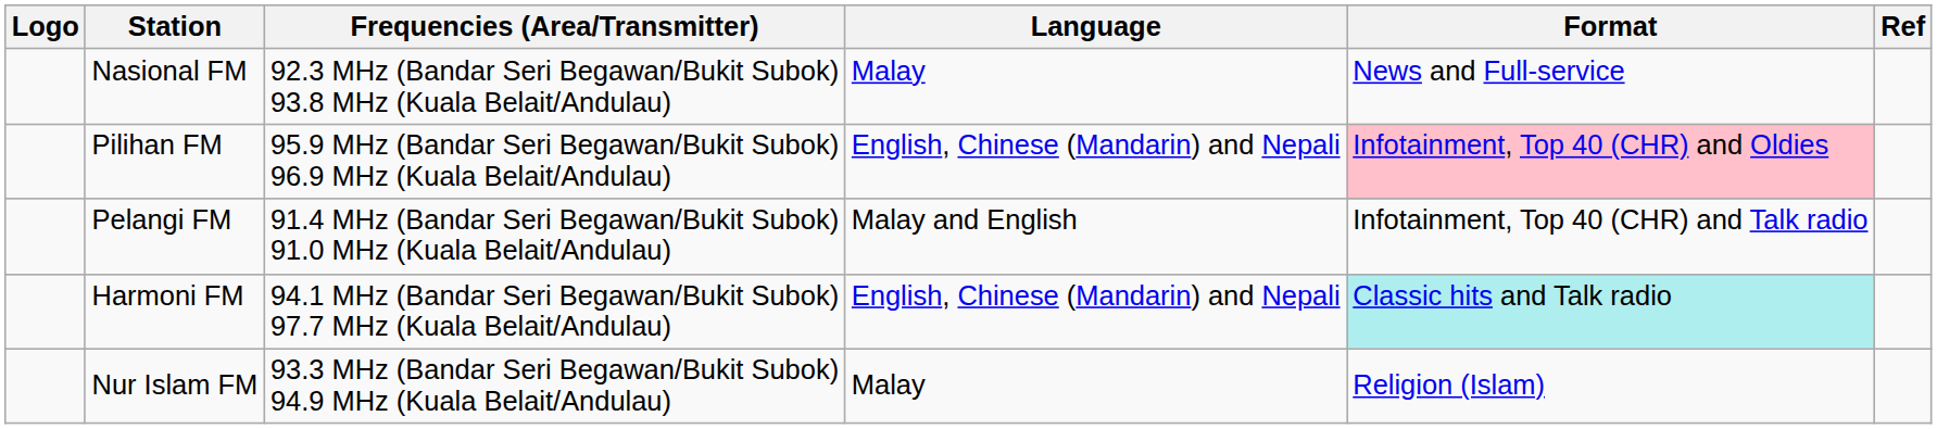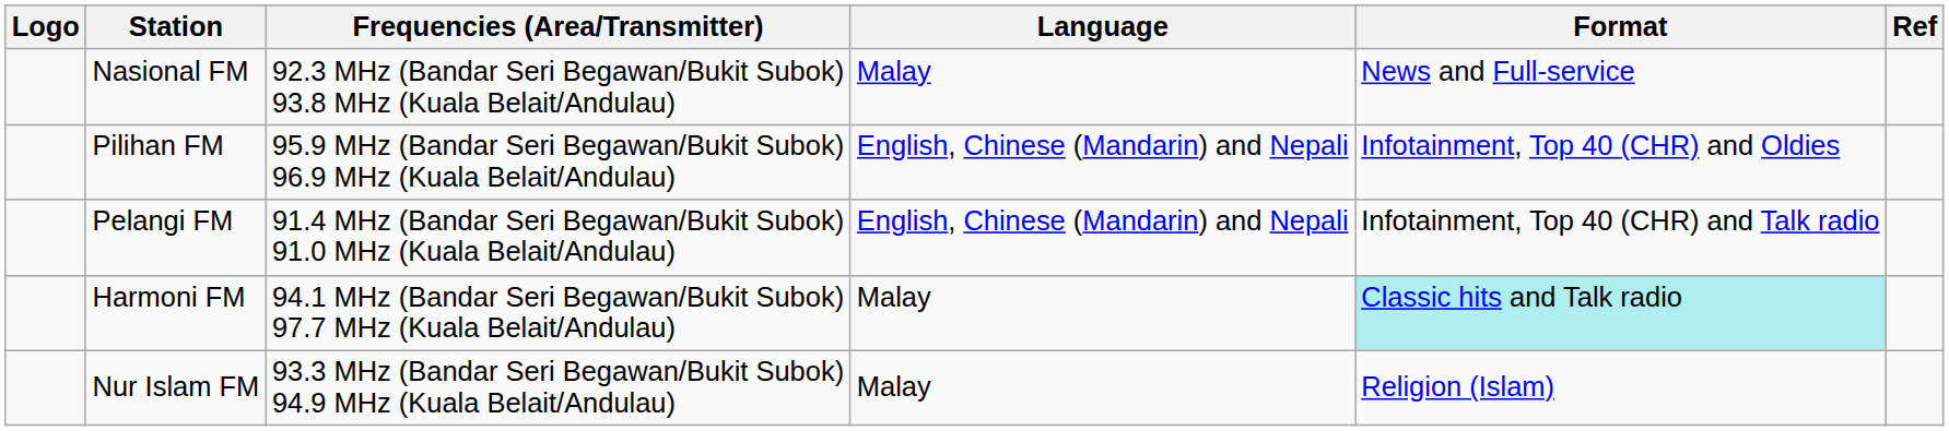 <table class="wikitable">
 <tr>
 <th>Logo</th>
 <th>Station</th>
 <th>Frequencies (Area/Transmitter)</th>
 <th>Language</th>
 <th>Format</th>
 <th>Ref</th>
 </tr>
 <tr style="vertical-align: top; text-align: left;">
 <td></td>
 <td>Nasional FM</td>
 <td>92.3 MHz (Bandar Seri Begawan/Bukit Subok)<br>93.8 MHz (Kuala Belait/Andulau)</td>
 <td><a href='#'>Malay</a></td>
 <td><a href='#'>News</a> and <a href='#'>Full-service</a></td>
 <td></td>
 </tr>
 <tr style="vertical-align: top; text-align: left;">
 <td></td>
 <td>Pilihan FM</td>
 <td>95.9 MHz (Bandar Seri Begawan/Bukit Subok)<br>96.9 MHz (Kuala Belait/Andulau)</td>
 <td><a href='#'>English</a>, <a href='#'>Chinese</a> (<a href='#'>Mandarin</a>) and <a href='#'>Nepali</a></td>
-<td style="background: pink;"><a href='#'>Infotainment</a>, <a href='#'>Top 40 (CHR)</a> and <a href='#'>Oldies</a></td>
+<td><a href='#'>Infotainment</a>, <a href='#'>Top 40 (CHR)</a> and <a href='#'>Oldies</a></td>
 <td></td>
 </tr>
 <tr style="vertical-align: top; text-align: left;">
 <td></td>
 <td>Pelangi FM</td>
 <td>91.4 MHz (Bandar Seri Begawan/Bukit Subok)<br>91.0 MHz (Kuala Belait/Andulau)</td>
-<td>Malay and English</td>
+<td><a href='#'>English</a>, <a href='#'>Chinese</a> (<a href='#'>Mandarin</a>) and <a href='#'>Nepali</a></td>
 <td>Infotainment, Top 40 (CHR) and <a href='#'>Talk radio</a></td>
 <td></td>
 </tr>
 <tr style="vertical-align: top; text-align: left;">
 <td></td>
 <td>Harmoni FM</td>
 <td>94.1 MHz (Bandar Seri Begawan/Bukit Subok)<br>97.7 MHz (Kuala Belait/Andulau)</td>
-<td><a href='#'>English</a>, <a href='#'>Chinese</a> (<a href='#'>Mandarin</a>) and <a href='#'>Nepali</a></td>
+<td>Malay</td>
 <td style="background: paleturquoise;"><a href='#'>Classic hits</a> and Talk radio</td>
 <td></td>
 </tr>
 <tr>
 <td></td>
 <td>Nur Islam FM</td>
 <td>93.3 MHz (Bandar Seri Begawan/Bukit Subok)<br>94.9 MHz (Kuala Belait/Andulau)</td>
 <td>Malay</td>
 <td><a href='#'>Religion (Islam)</a></td>
 <td></td>
 </tr>
 </table>
